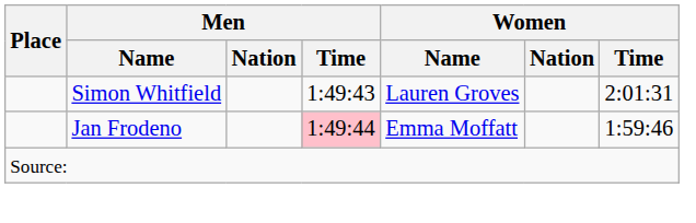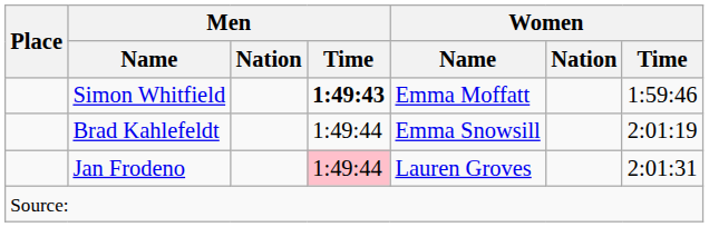 <table class="wikitable">
 <tr>
 <th rowspan="2">Place</th>
 <th colspan="3">Men</th>
 <th colspan="3">Women</th>
 </tr>
 <tr>
 <th>Name</th>
 <th>Nation</th>
 <th>Time</th>
 <th>Name</th>
 <th>Nation</th>
 <th>Time</th>
 </tr>
 <tr>
 <td align="center"></td>
 <td><a href='#'>Simon Whitfield</a></td>
 <td></td>
-<td>1:49:43</td>
-<td><a href='#'>Lauren Groves</a></td>
+<td><strong>1:49:43</strong></td>
+<td><a href='#'>Emma Moffatt</a></td>
 <td></td>
-<td>2:01:31</td>
+<td>1:59:46</td>
+</tr>
+<tr>
+<td align="center"></td>
+<td><a href='#'>Brad Kahlefeldt</a></td>
+<td></td>
+<td>1:49:44</td>
+<td><a href='#'>Emma Snowsill</a></td>
+<td></td>
+<td>2:01:19</td>
 </tr>
 <tr>
 <td align="center"></td>
 <td><a href='#'>Jan Frodeno</a></td>
 <td></td>
 <td style="background: pink;">1:49:44</td>
-<td><a href='#'>Emma Moffatt</a></td>
+<td><a href='#'>Lauren Groves</a></td>
 <td></td>
-<td>1:59:46</td>
+<td>2:01:31</td>
 </tr>
 <tr>
 <td colspan="7"><small>Source:</small></td>
 </tr>
 </table>
